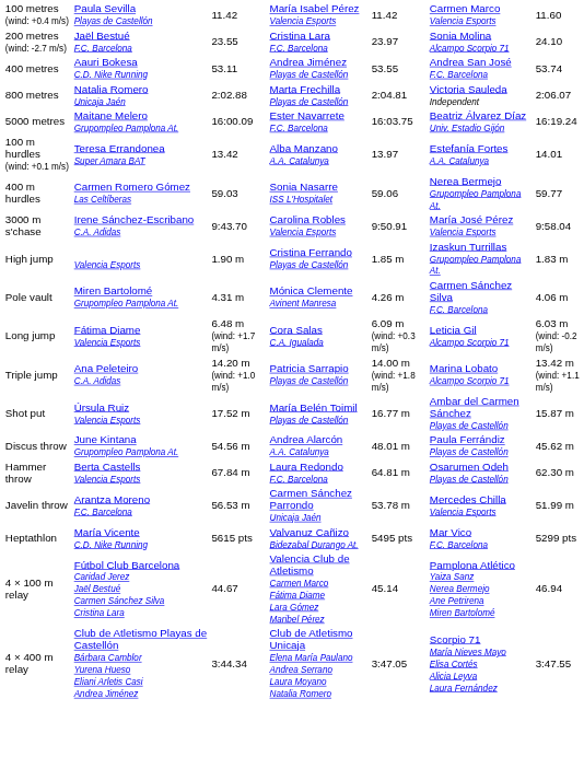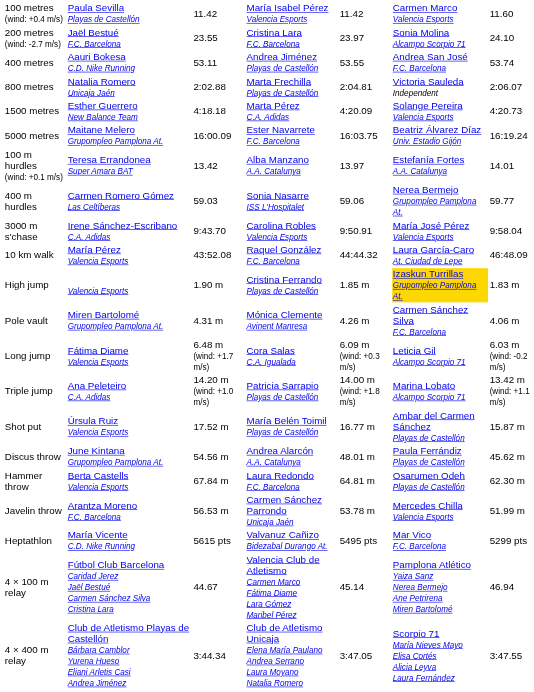 <table>
 <tr>
 <td>100 metres<br><small>(wind: +0.4 m/s)</small></td>
 <td><a href='#'>Paula Sevilla</a><br><small><a href='#'><em>Playas de Castellón</em></a></small></td>
 <td>11.42</td>
 <td><a href='#'>María Isabel Pérez</a><br><small><em><a href='#'>Valencia Esports</a></em></small></td>
 <td>11.42</td>
 <td><a href='#'>Carmen Marco</a><br><small><a href='#'><em>Valencia Esports</em></a></small></td>
 <td>11.60 </td>
 </tr>
 <tr>
 <td>200 metres<br><small>(wind: -2.7 m/s)</small></td>
 <td><a href='#'>Jaël Bestué</a><br><small><a href='#'><em>F.C. Barcelona</em></a></small></td>
 <td>23.55</td>
 <td><a href='#'>Cristina Lara</a><br><small><a href='#'><em>F.C. Barcelona</em></a></small></td>
 <td>23.97</td>
 <td><a href='#'>Sonia Molina</a><br><small><em><a href='#'>Alcampo Scorpio 71</a></em></small></td>
 <td>24.10</td>
 </tr>
 <tr>
 <td>400 metres</td>
 <td><a href='#'>Aauri Bokesa</a><br><small><em><a href='#'>C.D. Nike Running</a></em></small></td>
 <td>53.11</td>
 <td><a href='#'>Andrea Jiménez</a><br><small><em><a href='#'>Playas de Castellón</a></em></small></td>
 <td>53.55</td>
 <td><a href='#'>Andrea San José</a><br><small><a href='#'><em>F.C. Barcelona</em></a></small></td>
 <td>53.74</td>
 </tr>
 <tr>
 <td>800 metres</td>
 <td><a href='#'>Natalia Romero</a><br><small><em><a href='#'>Unicaja Jaén</a></em></small></td>
 <td>2:02.88</td>
 <td><a href='#'>Marta Frechilla</a><br><small><a href='#'><em>Playas de Castellón</em></a></small></td>
 <td>2:04.81 </td>
 <td><a href='#'>Victoria Sauleda</a><br><small><em>Independent</em></small></td>
 <td>2:06.07</td>
 </tr>
 <tr>
+<td>1500 metres</td>
+<td><a href='#'>Esther Guerrero</a><br><small><em><a href='#'>New Balance Team</a></em></small></td>
+<td>4:18.18</td>
+<td><a href='#'>Marta Pérez</a><br><small><em><a href='#'>C.A. Adidas</a></em></small></td>
+<td>4:20.09</td>
+<td><a href='#'>Solange Pereira</a><br><small><a href='#'><em>Valencia Esports</em></a></small></td>
+<td>4:20.73</td>
+</tr>
+<tr>
 <td>5000 metres</td>
 <td><a href='#'>Maitane Melero</a><br><small><a href='#'><em>Grupompleo Pamplona At.</em></a></small></td>
 <td>16:00.09</td>
 <td><a href='#'>Ester Navarrete</a><br><small><a href='#'><em>F.C. Barcelona</em></a></small></td>
 <td>16:03.75</td>
 <td><a href='#'>Beatriz Álvarez Díaz</a><br><small><em><a href='#'>Univ. Estadio Gijón</a></em></small></td>
 <td>16:19.24 </td>
 </tr>
 <tr>
 <td>100 m hurdles<br><small>(wind: +0.1 m/s)</small></td>
 <td><a href='#'>Teresa Errandonea</a><br><small><em><a href='#'>Super Amara BAT</a></em></small></td>
 <td>13.42</td>
 <td><a href='#'>Alba Manzano</a><br><small><a href='#'><em>A.A. Catalunya</em></a></small></td>
 <td>13.97</td>
 <td><a href='#'>Estefanía Fortes</a><br><small><a href='#'><em>A.A. Catalunya</em></a></small></td>
 <td>14.01</td>
 </tr>
 <tr>
 <td>400 m hurdles</td>
 <td><a href='#'>Carmen Romero Gómez</a><br><small><em><a href='#'>Las Celtíberas</a></em></small></td>
 <td>59.03</td>
 <td><a href='#'>Sonia Nasarre</a><br><small><em><a href='#'>ISS L'Hospitalet</a></em></small></td>
 <td>59.06</td>
 <td><a href='#'>Nerea Bermejo</a><br><small><a href='#'><em>Grupompleo Pamplona At.</em></a></small></td>
 <td>59.77</td>
 </tr>
 <tr>
 <td>3000 m s'chase</td>
 <td><a href='#'>Irene Sánchez-Escribano</a><br><small><em><a href='#'>C.A. Adidas</a></em></small></td>
 <td>9:43.70</td>
 <td><a href='#'>Carolina Robles</a><br><small><a href='#'><em>Valencia Esports</em></a></small></td>
 <td>9:50.91</td>
 <td><a href='#'>María José Pérez</a><br><small><a href='#'><em>Valencia Esports</em></a></small></td>
 <td>9:58.04</td>
 </tr>
 <tr>
+<td>10 km walk</td>
+<td><a href='#'>María Pérez</a><br><small><a href='#'><em>Valencia Esports</em></a></small></td>
+<td>43:52.08 </td>
+<td><a href='#'>Raquel González</a><br><small><a href='#'><em>F.C. Barcelona</em></a></small></td>
+<td>44:44.32</td>
+<td><a href='#'>Laura García-Caro</a><br><small><a href='#'><em>At. Ciudad de Lepe</em></a></small></td>
+<td>46:48.09</td>
+</tr>
+<tr>
 <td>High jump</td>
 <td><br><small><a href='#'><em>Valencia Esports</em></a></small></td>
 <td>1.90 m</td>
 <td><a href='#'>Cristina Ferrando</a><br><small><a href='#'><em>Playas de Castellón</em></a></small></td>
 <td>1.85 m</td>
-<td><a href='#'>Izaskun Turrillas</a><br><small><a href='#'><em>Grupompleo Pamplona At.</em></a></small></td>
+<td style="background: gold;"><a href='#'>Izaskun Turrillas</a><br><small><a href='#'><em>Grupompleo Pamplona At.</em></a></small></td>
 <td>1.83 m</td>
 </tr>
 <tr>
 <td>Pole vault</td>
 <td><a href='#'>Miren Bartolomé</a><br><small><a href='#'><em>Grupompleo Pamplona At.</em></a></small></td>
 <td>4.31 m</td>
 <td><a href='#'>Mónica Clemente</a><br><small><em><a href='#'>Avinent Manresa</a></em></small></td>
 <td>4.26 m</td>
 <td><a href='#'>Carmen Sánchez Silva</a><br><small><em><a href='#'>F.C. Barcelona</a></em></small></td>
 <td>4.06 m</td>
 </tr>
 <tr>
 <td>Long jump</td>
 <td><a href='#'>Fátima Diame</a><br><small><a href='#'><em>Valencia Esports</em></a></small></td>
 <td>6.48 m<br><small>(wind: +1.7 m/s)</small></td>
 <td><a href='#'>Cora Salas</a><br><small><em><a href='#'>C.A. Igualada</a></em></small></td>
 <td>6.09 m<br><small>(wind: +0.3 m/s)</small></td>
 <td><a href='#'>Leticia Gil</a><br><small><em><a href='#'>Alcampo Scorpio 71</a></em></small></td>
 <td>6.03 m<br><small>(wind: -0.2 m/s)</small></td>
 </tr>
 <tr>
 <td>Triple jump</td>
 <td><a href='#'>Ana Peleteiro</a><br><small><a href='#'><em>C.A. Adidas</em></a></small></td>
 <td>14.20 m<br><small>(wind: +1.0 m/s)</small></td>
 <td><a href='#'>Patricia Sarrapio</a><br><small><a href='#'><em>Playas de Castellón</em></a></small></td>
 <td>14.00 m<br><small>(wind: +1.8 m/s)</small></td>
 <td><a href='#'>Marina Lobato</a><br><small><em><a href='#'>Alcampo Scorpio 71</a></em></small></td>
 <td>13.42 m<br><small>(wind: +1.1 m/s)</small></td>
 </tr>
 <tr>
 <td>Shot put</td>
 <td><a href='#'>Úrsula Ruiz</a><br><small><a href='#'><em>Valencia Esports</em></a></small></td>
 <td>17.52 m</td>
 <td><a href='#'>María Belén Toimil</a><br><small><a href='#'><em>Playas de Castellón</em></a></small></td>
 <td>16.77 m</td>
 <td><a href='#'>Ambar del Carmen Sánchez</a><br><small><a href='#'><em>Playas de Castellón</em></a></small></td>
 <td>15.87 m</td>
 </tr>
 <tr>
 <td>Discus throw</td>
 <td><a href='#'>June Kintana</a><br><small><a href='#'><em>Grupompleo Pamplona At.</em></a></small></td>
 <td>54.56 m</td>
 <td><a href='#'>Andrea Alarcón</a><br><small><a href='#'><em>A.A. Catalunya</em></a></small></td>
 <td>48.01 m</td>
 <td><a href='#'>Paula Ferrándiz</a><br><small><a href='#'><em>Playas de Castellón</em></a></small></td>
 <td>45.62 m</td>
 </tr>
 <tr>
 <td>Hammer throw</td>
 <td><a href='#'>Berta Castells</a><br><small><a href='#'><em>Valencia Esports</em></a></small></td>
 <td>67.84 m</td>
 <td><a href='#'>Laura Redondo</a><br><small><a href='#'><em>F.C. Barcelona</em></a></small></td>
 <td>64.81 m</td>
 <td><a href='#'>Osarumen Odeh</a><br><small><a href='#'><em>Playas de Castellón</em></a></small></td>
 <td>62.30 m</td>
 </tr>
 <tr>
 <td>Javelin throw</td>
 <td><a href='#'>Arantza Moreno</a><br><small><a href='#'><em>F.C. Barcelona</em></a></small></td>
 <td>56.53 m</td>
 <td><a href='#'>Carmen Sánchez Parrondo</a><br><small><em><a href='#'>Unicaja Jaén</a></em></small></td>
 <td>53.78 m </td>
 <td><a href='#'>Mercedes Chilla</a><br><small><a href='#'><em>Valencia Esports</em></a></small></td>
 <td>51.99 m</td>
 </tr>
 <tr>
 <td>Heptathlon</td>
 <td><a href='#'>María Vicente</a><br><small><em><a href='#'>C.D. Nike Running</a></em></small></td>
 <td>5615 pts</td>
 <td><a href='#'>Valvanuz Cañizo</a><br><small><em><a href='#'>Bidezabal Durango At.</a></em></small></td>
 <td>5495 pts</td>
 <td><a href='#'>Mar Vico</a><br><small><a href='#'><em>F.C. Barcelona</em></a></small></td>
 <td>5299 pts</td>
 </tr>
 <tr>
 <td>4 × 100 m relay</td>
 <td><a href='#'>Fútbol Club Barcelona</a><br><small><em><a href='#'>Caridad Jerez</a><br><a href='#'>Jaël Bestué</a><br><a href='#'>Carmen Sánchez Silva</a><br><a href='#'>Cristina Lara</a></em></small></td>
 <td>44.67</td>
 <td><a href='#'>Valencia Club de Atletismo</a><br><small><em><a href='#'>Carmen Marco</a><br><a href='#'>Fátima Diame</a><br><a href='#'>Lara Gómez</a><br><a href='#'>Maribel Pérez</a></em></small></td>
 <td>45.14</td>
 <td><a href='#'>Pamplona Atlético</a><br><small><em><a href='#'>Yaiza Sanz</a><br><a href='#'>Nerea Bermejo</a><br><a href='#'>Ane Petrirena</a><br><a href='#'>Miren Bartolomé</a></em></small></td>
 <td>46.94</td>
 </tr>
 <tr>
 <td>4 × 400 m relay</td>
 <td><a href='#'>Club de Atletismo Playas de Castellón</a><br><small><em><a href='#'>Bárbara Camblor</a><br><a href='#'>Yurena Hueso</a><br><a href='#'>Eliani Arletis Casi</a><br><a href='#'>Andrea Jiménez</a></em></small></td>
 <td>3:44.34</td>
 <td><a href='#'>Club de Atletismo Unicaja</a><br><small><em><a href='#'>Elena María Paulano</a><br><a href='#'>Andrea Serrano</a><br><a href='#'>Laura Moyano</a><br><a href='#'>Natalia Romero</a></em></small></td>
 <td>3:47.05</td>
 <td><a href='#'>Scorpio 71</a><br><small><em><a href='#'>María Nieves Mayo</a><br><a href='#'>Elisa Cortés</a><br><a href='#'>Alicia Leyva</a><br><a href='#'>Laura Fernández</a></em></small></td>
 <td>3:47.55</td>
 </tr>
 </table>
